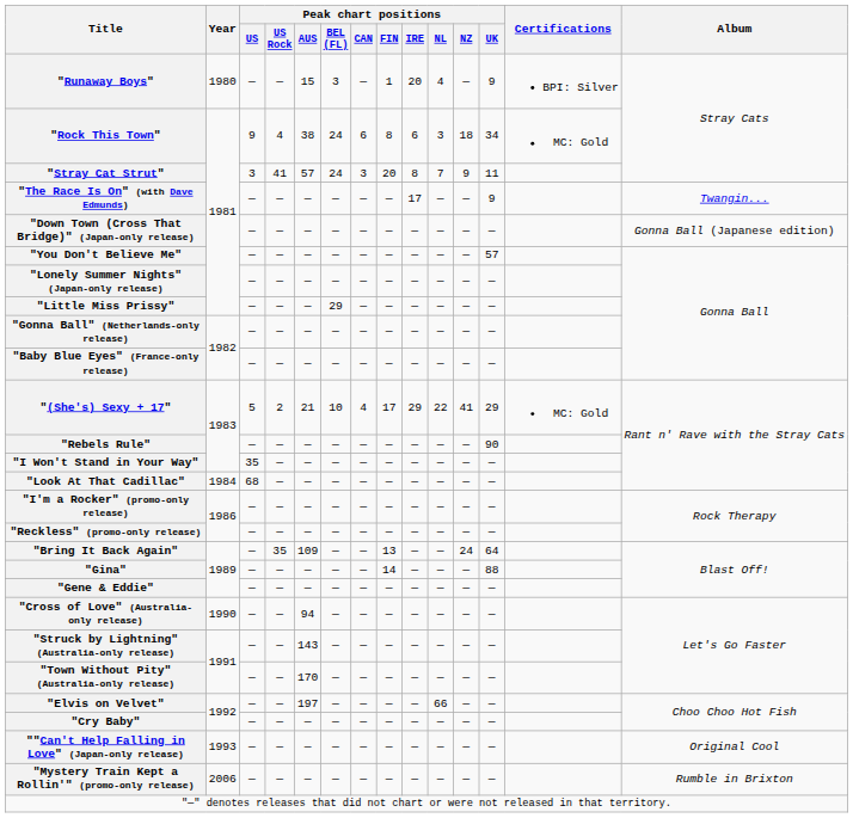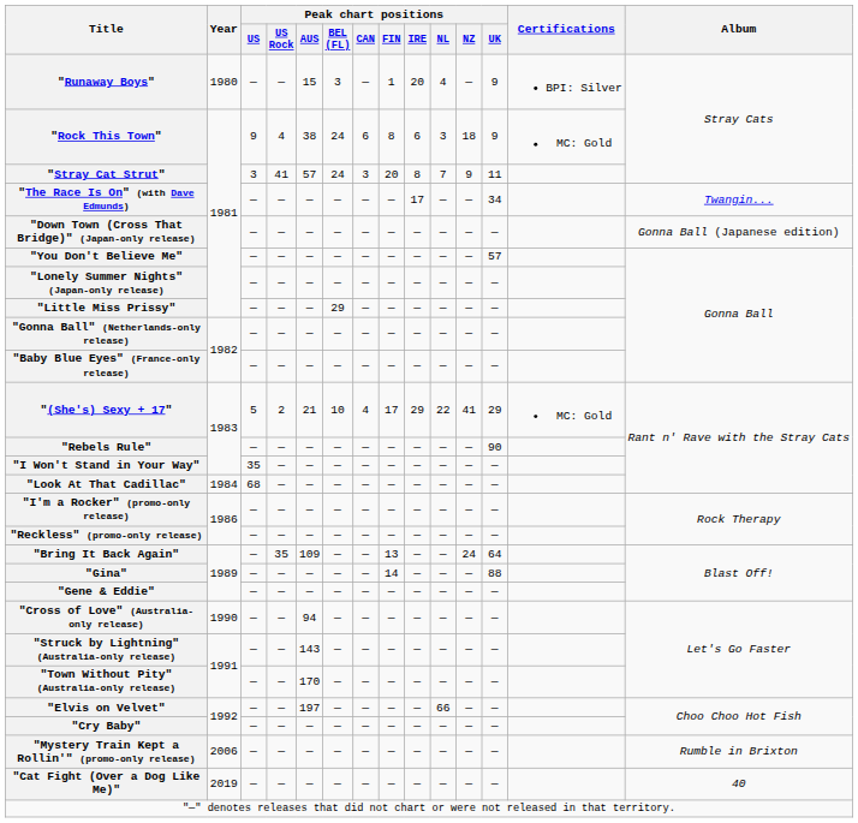 <table class="wikitable plainrowheaders" style="text-align:center;">
 <tr>
 <th rowspan="2" scope="col" style="width:17em;">Title</th>
 <th rowspan="2" scope="col" style="width:2em;">Year</th>
 <th colspan="10">Peak chart positions</th>
 <th rowspan="2"><a href='#'>Certifications</a></th>
 <th rowspan="2">Album</th>
 </tr>
 <tr>
 <th scope="col" style="width:2em;font-size:90%;"><a href='#'>US</a><br></th>
 <th scope="col" style="width:2em;font-size:90%;"><a href='#'>US Rock</a><br></th>
 <th scope="col" style="width:2em;font-size:90%;"><a href='#'>AUS</a><br></th>
 <th scope="col" style="width:2em;font-size:90%;"><a href='#'>BEL (FL)</a><br></th>
 <th scope="col" style="width:2em;font-size:90%;"><a href='#'>CAN</a><br></th>
 <th scope="col" style="width:2em;font-size:90%;"><a href='#'>FIN</a><br></th>
 <th scope="col" style="width:2em;font-size:90%;"><a href='#'>IRE</a><br></th>
 <th scope="col" style="width:2em;font-size:90%;"><a href='#'>NL</a><br></th>
 <th scope="col" style="width:2em;font-size:90%;"><a href='#'>NZ</a><br></th>
 <th scope="col" style="width:2em;font-size:90%;"><a href='#'>UK</a><br></th>
 </tr>
 <tr>
 <th scope="row">"<a href='#'>Runaway Boys</a>"</th>
 <td>1980</td>
 <td>—</td>
 <td>—</td>
 <td>15</td>
 <td>3</td>
 <td>—</td>
 <td>1</td>
 <td>20</td>
 <td>4</td>
 <td>—</td>
 <td>9</td>
 <td><br><ul><li>BPI: Silver</li></ul></td>
 <td rowspan="3"><em>Stray Cats</em></td>
 </tr>
 <tr>
 <th scope="row">"<a href='#'>Rock This Town</a>" </th>
 <td rowspan="7">1981</td>
 <td>9</td>
 <td>4</td>
 <td>38</td>
 <td>24</td>
 <td>6</td>
 <td>8</td>
 <td>6</td>
 <td>3</td>
 <td>18</td>
-<td>34</td>
+<td>9</td>
 <td><br><ul><li>MC: Gold</li></ul></td>
 </tr>
 <tr>
 <th scope="row">"<a href='#'>Stray Cat Strut</a>" </th>
 <td>3</td>
 <td>41</td>
 <td>57</td>
 <td>24</td>
 <td>3</td>
 <td>20</td>
 <td>8</td>
 <td>7</td>
 <td>9</td>
 <td>11</td>
 <td></td>
 </tr>
 <tr>
 <th scope="row">"<a href='#'>The Race Is On</a>" <small>(with <a href='#'>Dave Edmunds</a>)</small></th>
 <td>—</td>
 <td>—</td>
 <td>—</td>
 <td>—</td>
 <td>—</td>
 <td>—</td>
 <td>17</td>
 <td>—</td>
 <td>—</td>
-<td>9</td>
+<td>34</td>
 <td></td>
 <td><em><a href='#'>Twangin...</a></em></td>
 </tr>
 <tr>
 <th scope="row">"Down Town (Cross That Bridge)" <small>(Japan-only release)</small></th>
 <td>—</td>
 <td>—</td>
 <td>—</td>
 <td>—</td>
 <td>—</td>
 <td>—</td>
 <td>—</td>
 <td>—</td>
 <td>—</td>
 <td>—</td>
 <td></td>
 <td><em>Gonna Ball</em> (Japanese edition)</td>
 </tr>
 <tr>
 <th scope="row">"You Don't Believe Me"</th>
 <td>—</td>
 <td>—</td>
 <td>—</td>
 <td>—</td>
 <td>—</td>
 <td>—</td>
 <td>—</td>
 <td>—</td>
 <td>—</td>
 <td>57</td>
 <td></td>
 <td rowspan="5"><em>Gonna Ball</em></td>
 </tr>
 <tr>
 <th scope="row">"Lonely Summer Nights" <small>(Japan-only release)</small></th>
 <td>—</td>
 <td>—</td>
 <td>—</td>
 <td>—</td>
 <td>—</td>
 <td>—</td>
 <td>—</td>
 <td>—</td>
 <td>—</td>
 <td>—</td>
 <td></td>
 </tr>
 <tr>
 <th scope="row">"Little Miss Prissy"</th>
 <td>—</td>
 <td>—</td>
 <td>—</td>
 <td>29</td>
 <td>—</td>
 <td>—</td>
 <td>—</td>
 <td>—</td>
 <td>—</td>
 <td>—</td>
 <td></td>
 </tr>
 <tr>
 <th scope="row">"Gonna Ball" <small>(Netherlands-only release)</small></th>
 <td rowspan="2">1982</td>
 <td>—</td>
 <td>—</td>
 <td>—</td>
 <td>—</td>
 <td>—</td>
 <td>—</td>
 <td>—</td>
 <td>—</td>
 <td>—</td>
 <td>—</td>
 <td></td>
 </tr>
 <tr>
 <th scope="row">"Baby Blue Eyes" <small>(France-only release)</small></th>
 <td>—</td>
 <td>—</td>
 <td>—</td>
 <td>—</td>
 <td>—</td>
 <td>—</td>
 <td>—</td>
 <td>—</td>
 <td>—</td>
 <td>—</td>
 <td></td>
 </tr>
 <tr>
 <th scope="row">"<a href='#'>(She's) Sexy + 17</a>"</th>
 <td rowspan="3">1983</td>
 <td>5</td>
 <td>2</td>
 <td>21</td>
 <td>10</td>
 <td>4</td>
 <td>17</td>
 <td>29</td>
 <td>22</td>
 <td>41</td>
 <td>29</td>
 <td><br><ul><li>MC: Gold</li></ul></td>
 <td rowspan="4"><em>Rant n' Rave with the Stray Cats</em></td>
 </tr>
 <tr>
 <th scope="row">"Rebels Rule"</th>
 <td>—</td>
 <td>—</td>
 <td>—</td>
 <td>—</td>
 <td>—</td>
 <td>—</td>
 <td>—</td>
 <td>—</td>
 <td>—</td>
 <td>90</td>
 <td></td>
 </tr>
 <tr>
 <th scope="row">"I Won't Stand in Your Way"</th>
 <td>35</td>
 <td>—</td>
 <td>—</td>
 <td>—</td>
 <td>—</td>
 <td>—</td>
 <td>—</td>
 <td>—</td>
 <td>—</td>
 <td>—</td>
 <td></td>
 </tr>
 <tr>
 <th scope="row">"Look At That Cadillac"</th>
 <td>1984</td>
 <td>68</td>
 <td>—</td>
 <td>—</td>
 <td>—</td>
 <td>—</td>
 <td>—</td>
 <td>—</td>
 <td>—</td>
 <td>—</td>
 <td>—</td>
 <td></td>
 </tr>
 <tr>
 <th scope="row">"I'm a Rocker" <small>(promo-only release)</small></th>
 <td rowspan="2">1986</td>
 <td>—</td>
 <td>—</td>
 <td>—</td>
 <td>—</td>
 <td>—</td>
 <td>—</td>
 <td>—</td>
 <td>—</td>
 <td>—</td>
 <td>—</td>
 <td></td>
 <td rowspan="2"><em>Rock Therapy</em></td>
 </tr>
 <tr>
 <th scope="row">"Reckless" <small>(promo-only release)</small></th>
 <td>—</td>
 <td>—</td>
 <td>—</td>
 <td>—</td>
 <td>—</td>
 <td>—</td>
 <td>—</td>
 <td>—</td>
 <td>—</td>
 <td>—</td>
 <td></td>
 </tr>
 <tr>
 <th scope="row">"Bring It Back Again"</th>
 <td rowspan="3">1989</td>
 <td>—</td>
 <td>35</td>
 <td>109</td>
 <td>—</td>
 <td>—</td>
 <td>13</td>
 <td>—</td>
 <td>—</td>
 <td>24</td>
 <td>64</td>
 <td></td>
 <td rowspan="3"><em>Blast Off!</em></td>
 </tr>
 <tr>
 <th scope="row">"Gina"</th>
 <td>—</td>
 <td>—</td>
 <td>—</td>
 <td>—</td>
 <td>—</td>
 <td>14</td>
 <td>—</td>
 <td>—</td>
 <td>—</td>
 <td>88</td>
 <td></td>
 </tr>
 <tr>
 <th scope="row">"Gene & Eddie"</th>
 <td>—</td>
 <td>—</td>
 <td>—</td>
 <td>—</td>
 <td>—</td>
 <td>—</td>
 <td>—</td>
 <td>—</td>
 <td>—</td>
 <td>—</td>
 <td></td>
 </tr>
 <tr>
 <th scope="row">"Cross of Love" <small>(Australia-only release)</small></th>
 <td>1990</td>
 <td>—</td>
 <td>—</td>
 <td>94</td>
 <td>—</td>
 <td>—</td>
 <td>—</td>
 <td>—</td>
 <td>—</td>
 <td>—</td>
 <td>—</td>
 <td></td>
 <td rowspan="3"><em>Let's Go Faster</em></td>
 </tr>
 <tr>
 <th scope="row">"Struck by Lightning" <small>(Australia-only release)</small></th>
 <td rowspan="2">1991</td>
 <td>—</td>
 <td>—</td>
 <td>143</td>
 <td>—</td>
 <td>—</td>
 <td>—</td>
 <td>—</td>
 <td>—</td>
 <td>—</td>
 <td>—</td>
 <td></td>
 </tr>
 <tr>
 <th scope="row">"Town Without Pity" <small>(Australia-only release)</small></th>
 <td>—</td>
 <td>—</td>
 <td>170</td>
 <td>—</td>
 <td>—</td>
 <td>—</td>
 <td>—</td>
 <td>—</td>
 <td>—</td>
 <td>—</td>
 <td></td>
 </tr>
 <tr>
 <th scope="row">"Elvis on Velvet"</th>
 <td rowspan="2">1992</td>
 <td>—</td>
 <td>—</td>
 <td>197</td>
 <td>—</td>
 <td>—</td>
 <td>—</td>
 <td>—</td>
 <td>66</td>
 <td>—</td>
 <td>—</td>
 <td></td>
 <td rowspan="2"><em>Choo Choo Hot Fish</em></td>
 </tr>
 <tr>
 <th scope="row">"Cry Baby"</th>
 <td>—</td>
 <td>—</td>
 <td>—</td>
 <td>—</td>
 <td>—</td>
 <td>—</td>
 <td>—</td>
 <td>—</td>
 <td>—</td>
 <td>—</td>
 <td></td>
 </tr>
 <tr>
-<th scope="row">""<a href='#'>Can't Help Falling in Love</a>" <small>(Japan-only release)</small></th>
-<td>1993</td>
-<td>—</td>
-<td>—</td>
-<td>—</td>
-<td>—</td>
-<td>—</td>
-<td>—</td>
-<td>—</td>
-<td>—</td>
-<td>—</td>
-<td>—</td>
-<td></td>
-<td><em>Original Cool</em></td>
-</tr>
-<tr>
 <th scope="row">"Mystery Train Kept a Rollin'" <small>(promo-only release)</small></th>
 <td>2006</td>
 <td>—</td>
 <td>—</td>
 <td>—</td>
 <td>—</td>
 <td>—</td>
 <td>—</td>
 <td>—</td>
 <td>—</td>
 <td>—</td>
 <td>—</td>
 <td></td>
 <td><em>Rumble in Brixton</em></td>
 </tr>
 <tr>
+<th scope="row">"Cat Fight (Over a Dog Like Me)"</th>
+<td>2019</td>
+<td>—</td>
+<td>—</td>
+<td>—</td>
+<td>—</td>
+<td>—</td>
+<td>—</td>
+<td>—</td>
+<td>—</td>
+<td>—</td>
+<td>—</td>
+<td></td>
+<td><em>40</em></td>
+</tr>
+<tr>
 <td colspan="14" style="font-size:90%">"—" denotes releases that did not chart or were not released in that territory.</td>
 </tr>
 </table>
